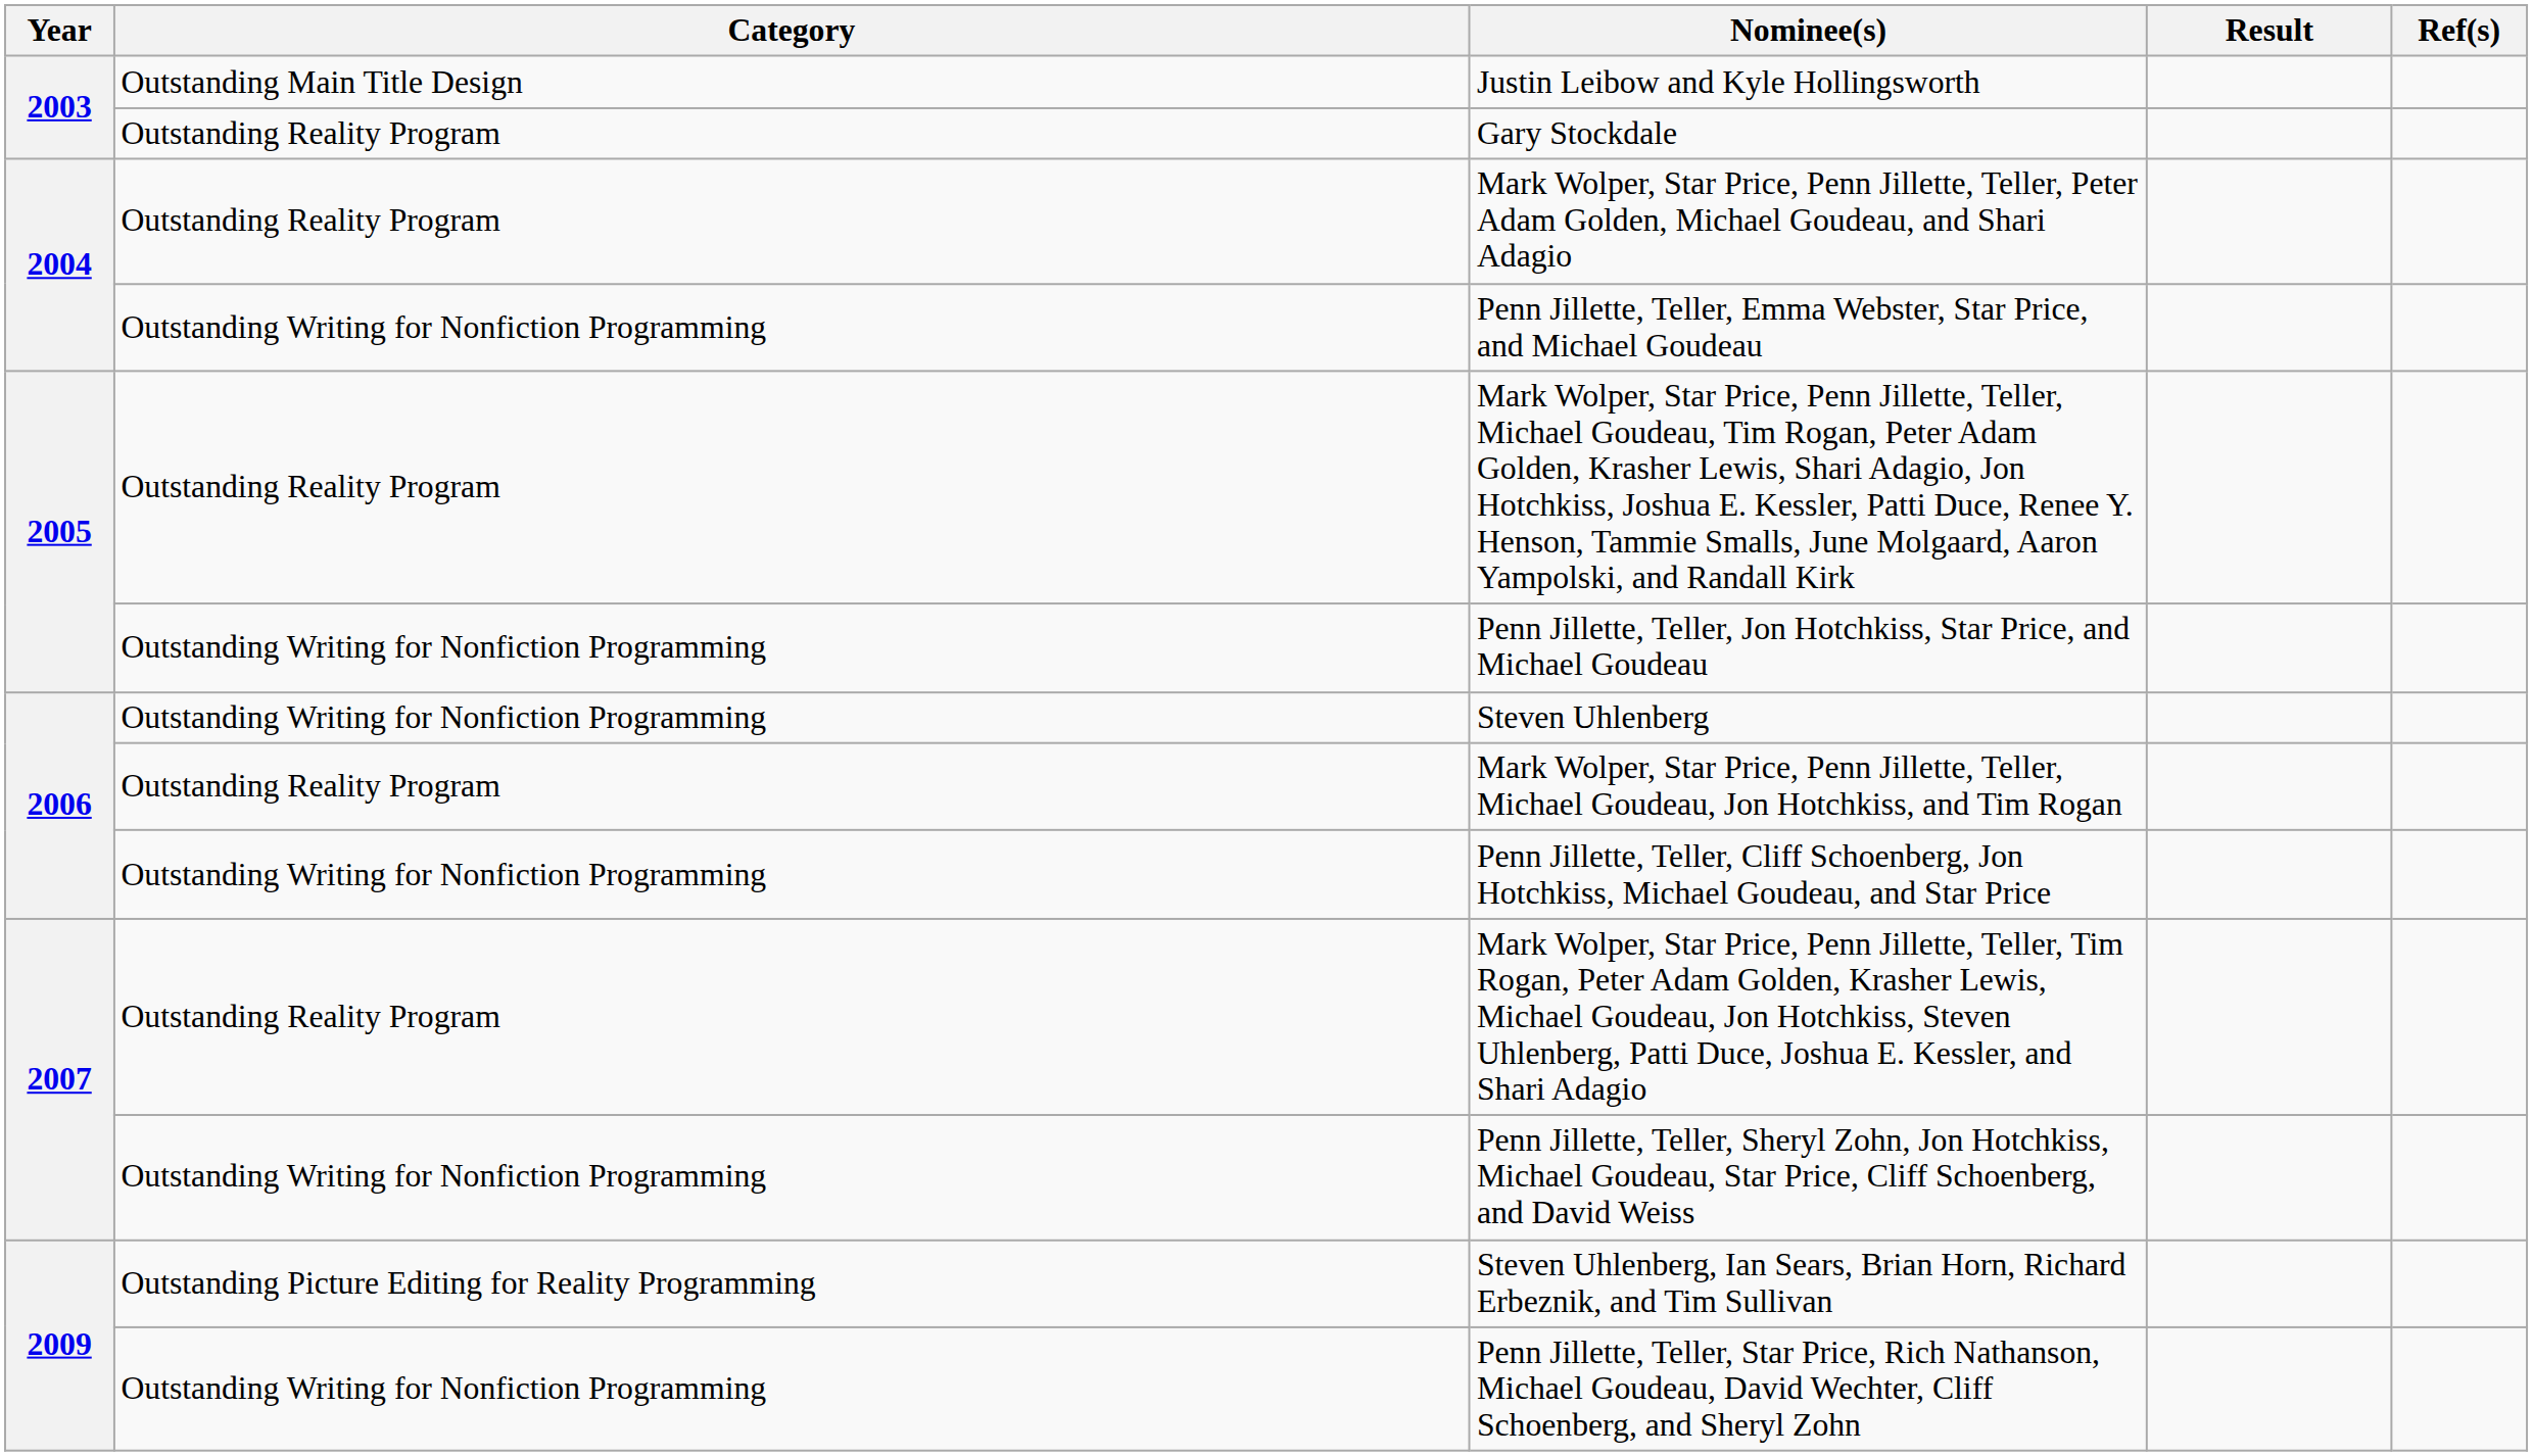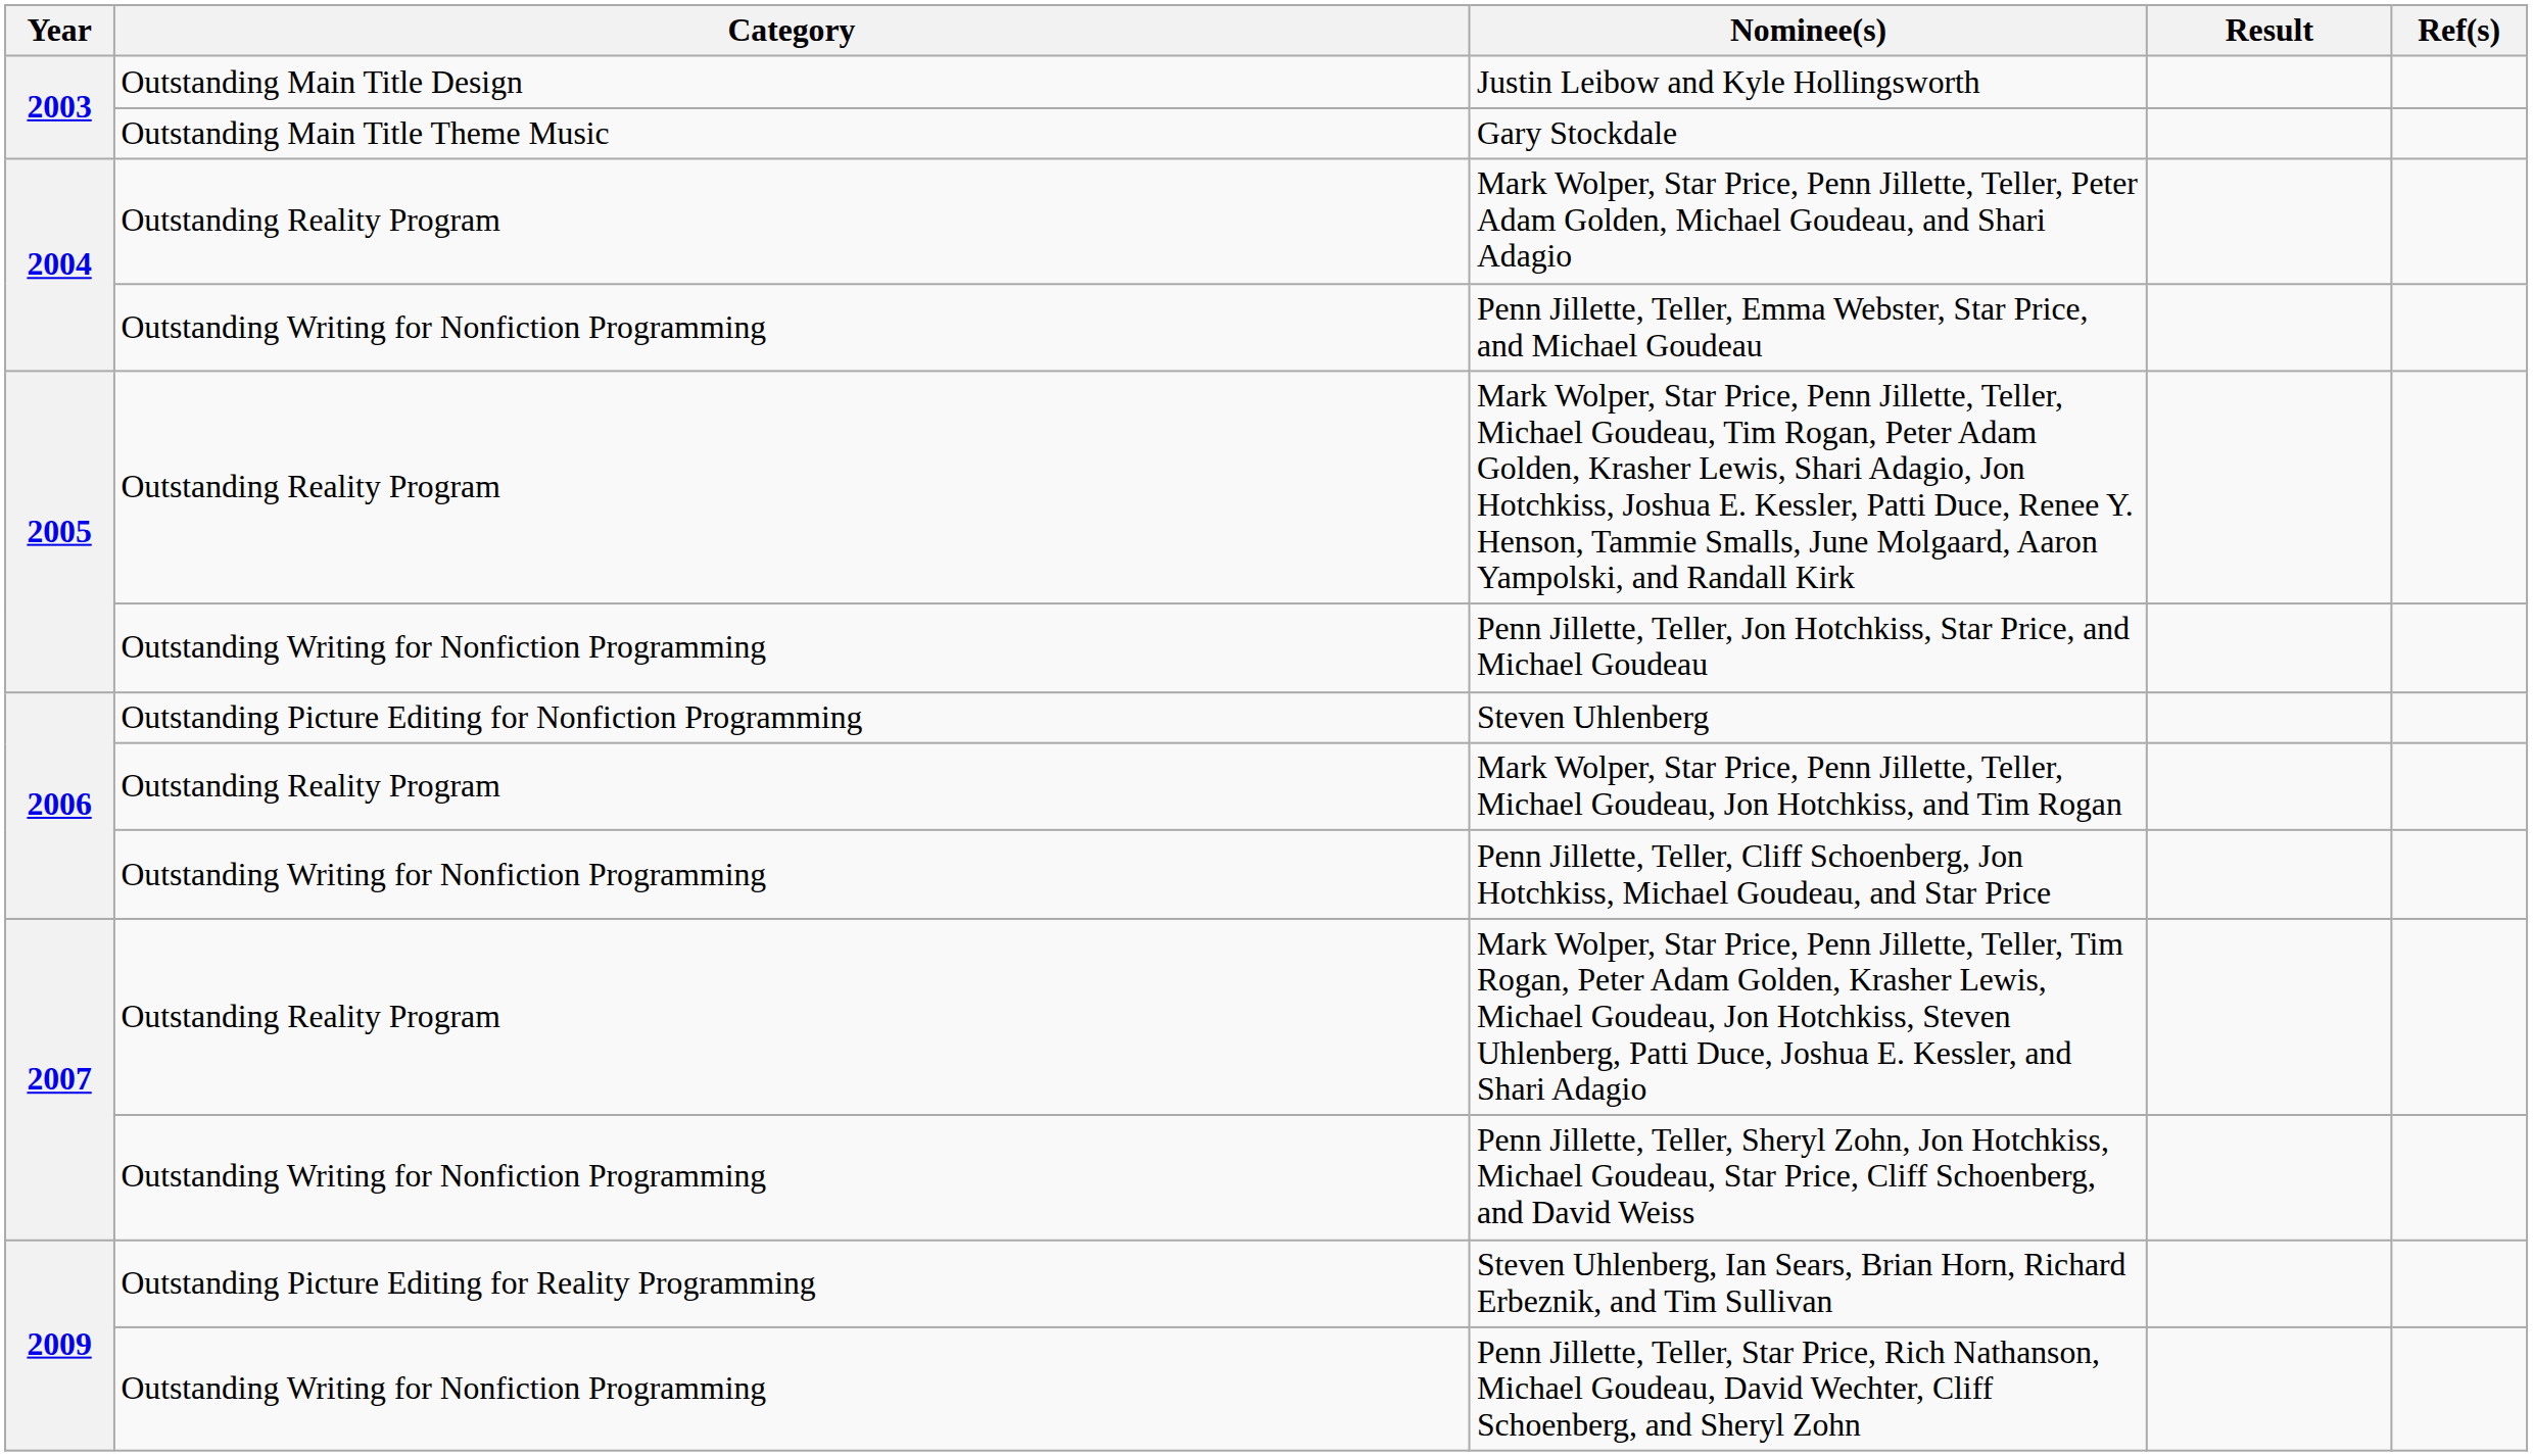 <table class="wikitable plainrowheaders">
 <tr>
 <th scope="col" style="width:4%;">Year</th>
 <th scope="col" style="width:50%;">Category</th>
 <th scope="col" style="width:25%;">Nominee(s)</th>
 <th scope="col" style="width:9%;">Result</th>
 <th scope="col" style="width:5%;">Ref(s)</th>
 </tr>
 <tr>
 <th scope="row" rowspan="2"><a href='#'>2003</a></th>
 <td>Outstanding Main Title Design</td>
 <td>Justin Leibow and Kyle Hollingsworth</td>
 <td></td>
 <td style="text-align:center;"></td>
 </tr>
 <tr>
-<td>Outstanding Reality Program</td>
+<td>Outstanding Main Title Theme Music</td>
 <td>Gary Stockdale</td>
 <td></td>
 <td style="text-align:center;"></td>
 </tr>
 <tr>
 <th scope="row" rowspan="2"><a href='#'>2004</a></th>
 <td>Outstanding Reality Program</td>
 <td>Mark Wolper, Star Price, Penn Jillette, Teller, Peter Adam Golden, Michael Goudeau, and Shari Adagio</td>
 <td></td>
 <td style="text-align:center;"></td>
 </tr>
 <tr>
 <td>Outstanding Writing for Nonfiction Programming</td>
 <td>Penn Jillette, Teller, Emma Webster, Star Price, and Michael Goudeau</td>
 <td></td>
 <td style="text-align:center;"></td>
 </tr>
 <tr>
 <th scope="row" rowspan="2"><a href='#'>2005</a></th>
 <td>Outstanding Reality Program</td>
 <td>Mark Wolper, Star Price, Penn Jillette, Teller, Michael Goudeau, Tim Rogan, Peter Adam Golden, Krasher Lewis, Shari Adagio, Jon Hotchkiss, Joshua E. Kessler, Patti Duce, Renee Y. Henson, Tammie Smalls, June Molgaard, Aaron Yampolski, and Randall Kirk</td>
 <td></td>
 <td style="text-align:center;"></td>
 </tr>
 <tr>
 <td>Outstanding Writing for Nonfiction Programming</td>
 <td>Penn Jillette, Teller, Jon Hotchkiss, Star Price, and Michael Goudeau</td>
 <td></td>
 <td style="text-align:center;"></td>
 </tr>
 <tr>
 <th scope="row" rowspan="3"><a href='#'>2006</a></th>
-<td>Outstanding Writing for Nonfiction Programming</td>
+<td>Outstanding Picture Editing for Nonfiction Programming</td>
 <td>Steven Uhlenberg</td>
 <td></td>
 <td style="text-align:center;"></td>
 </tr>
 <tr>
 <td>Outstanding Reality Program</td>
 <td>Mark Wolper, Star Price, Penn Jillette, Teller, Michael Goudeau, Jon Hotchkiss, and Tim Rogan</td>
 <td></td>
 <td style="text-align:center;"></td>
 </tr>
 <tr>
 <td>Outstanding Writing for Nonfiction Programming</td>
 <td>Penn Jillette, Teller, Cliff Schoenberg, Jon Hotchkiss, Michael Goudeau, and Star Price</td>
 <td></td>
 <td style="text-align:center;"></td>
 </tr>
 <tr>
 <th scope="row" rowspan="2"><a href='#'>2007</a></th>
 <td>Outstanding Reality Program</td>
 <td>Mark Wolper, Star Price, Penn Jillette, Teller, Tim Rogan, Peter Adam Golden, Krasher Lewis, Michael Goudeau, Jon Hotchkiss, Steven Uhlenberg, Patti Duce, Joshua E. Kessler, and Shari Adagio</td>
 <td></td>
 <td style="text-align:center;"></td>
 </tr>
 <tr>
 <td>Outstanding Writing for Nonfiction Programming</td>
 <td>Penn Jillette, Teller, Sheryl Zohn, Jon Hotchkiss, Michael Goudeau, Star Price, Cliff Schoenberg, and David Weiss</td>
 <td></td>
 <td style="text-align:center;"></td>
 </tr>
 <tr>
 <th scope="row" rowspan="2"><a href='#'>2009</a></th>
 <td>Outstanding Picture Editing for Reality Programming</td>
 <td>Steven Uhlenberg, Ian Sears, Brian Horn, Richard Erbeznik, and Tim Sullivan</td>
 <td></td>
 <td style="text-align:center;"></td>
 </tr>
 <tr>
 <td>Outstanding Writing for Nonfiction Programming</td>
 <td>Penn Jillette, Teller, Star Price, Rich Nathanson, Michael Goudeau, David Wechter, Cliff Schoenberg, and Sheryl Zohn</td>
 <td></td>
 <td style="text-align:center;"></td>
 </tr>
 </table>
